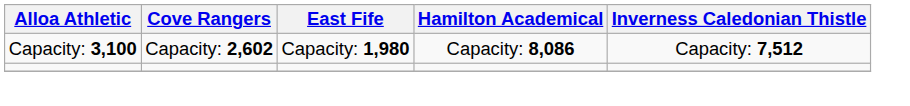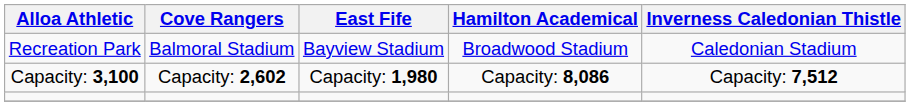 <table class="wikitable" style="text-align:center">
 <tr>
 <th><a href='#'>Alloa Athletic</a></th>
 <th><a href='#'>Cove Rangers</a></th>
 <th><a href='#'>East Fife</a></th>
 <th><a href='#'>Hamilton Academical</a></th>
 <th><a href='#'>Inverness Caledonian Thistle</a></th>
+</tr>
+<tr>
+<td><a href='#'>Recreation Park</a></td>
+<td><a href='#'>Balmoral Stadium</a></td>
+<td><a href='#'>Bayview Stadium</a></td>
+<td><a href='#'>Broadwood Stadium</a></td>
+<td><a href='#'>Caledonian Stadium</a></td>
 </tr>
 <tr>
 <td>Capacity: <strong>3,100</strong></td>
 <td>Capacity: <strong>2,602</strong></td>
 <td>Capacity: <strong>1,980</strong></td>
 <td>Capacity: <strong>8,086</strong></td>
 <td>Capacity: <strong>7,512</strong></td>
 </tr>
 <tr>
 <td></td>
 <td></td>
 <td></td>
 <td></td>
 <td></td>
 </tr>
 <tr>
 </tr>
 </table>
